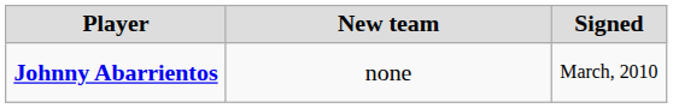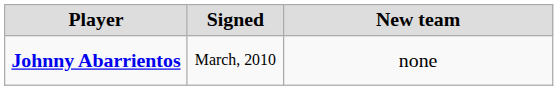 <table class="wikitable" style="text-align: center">
 <tr align="center" bgcolor="#dddddd">
 <td style="width:140px"><strong>Player</strong></td>
+<td style="width:70px"><strong>Signed</strong></td>
 <td style="width:210px"><strong>New team</strong></td>
-<td style="width:70px"><strong>Signed</strong></td>
 </tr>
 <tr style="height:40px">
 <td><strong><a href='#'>Johnny Abarrientos</a></strong></td>
+<td style="font-size: 80%">March, 2010</td>
 <td>none</td>
-<td style="font-size: 80%">March, 2010</td>
 </tr>
 </table>
